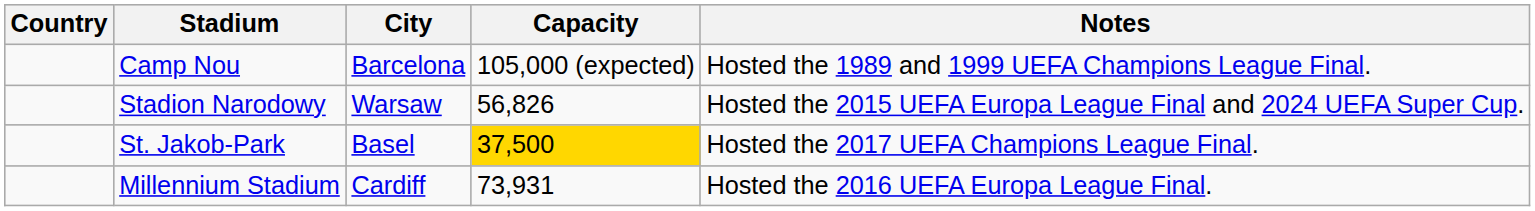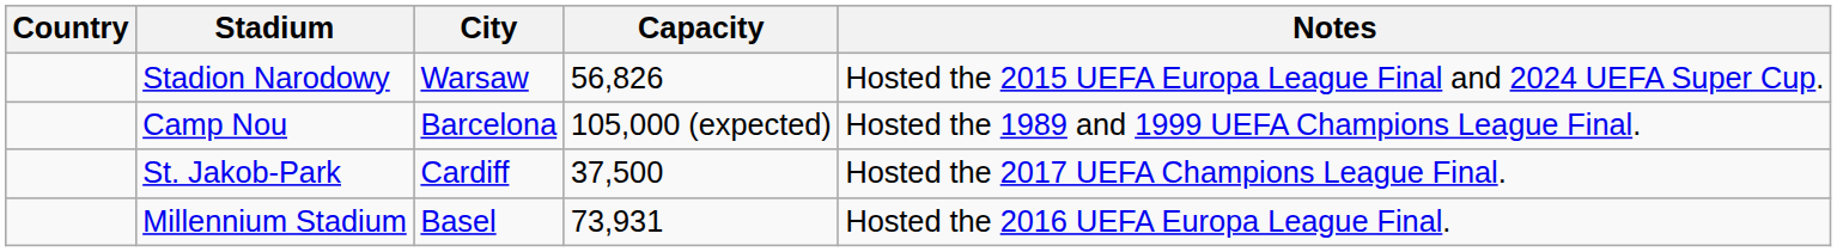 <table class="wikitable sortable">
 <tr>
 <th>Country</th>
 <th>Stadium</th>
 <th>City</th>
 <th>Capacity</th>
 <th>Notes</th>
 </tr>
 <tr>
 <td></td>
+<td><a href='#'>Stadion Narodowy</a></td>
+<td><a href='#'>Warsaw</a></td>
+<td>56,826</td>
+<td>Hosted the <a href='#'>2015 UEFA Europa League Final</a> and <a href='#'>2024 UEFA Super Cup</a>.</td>
+</tr>
+<tr>
+<td></td>
 <td><a href='#'>Camp Nou</a></td>
 <td><a href='#'>Barcelona</a></td>
 <td>105,000 (expected)</td>
 <td>Hosted the <a href='#'>1989</a> and <a href='#'>1999 UEFA Champions League Final</a>.</td>
 </tr>
 <tr>
 <td></td>
-<td><a href='#'>Stadion Narodowy</a></td>
-<td><a href='#'>Warsaw</a></td>
-<td>56,826</td>
-<td>Hosted the <a href='#'>2015 UEFA Europa League Final</a> and <a href='#'>2024 UEFA Super Cup</a>.</td>
-</tr>
-<tr>
-<td></td>
 <td><a href='#'>St. Jakob-Park</a></td>
-<td><a href='#'>Basel</a></td>
-<td style="background: gold;">37,500</td>
+<td><a href='#'>Cardiff</a></td>
+<td>37,500</td>
 <td>Hosted the <a href='#'>2017 UEFA Champions League Final</a>.</td>
 </tr>
 <tr>
 <td></td>
 <td><a href='#'>Millennium Stadium</a></td>
-<td><a href='#'>Cardiff</a></td>
+<td><a href='#'>Basel</a></td>
 <td>73,931</td>
 <td>Hosted the <a href='#'>2016 UEFA Europa League Final</a>.</td>
 </tr>
 </table>
